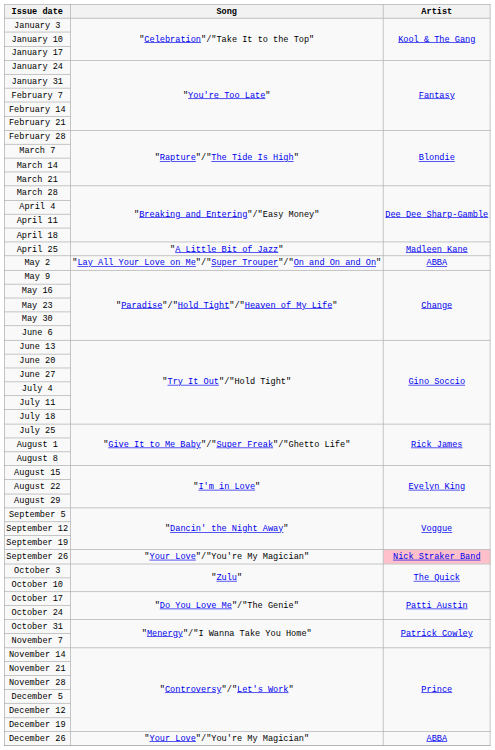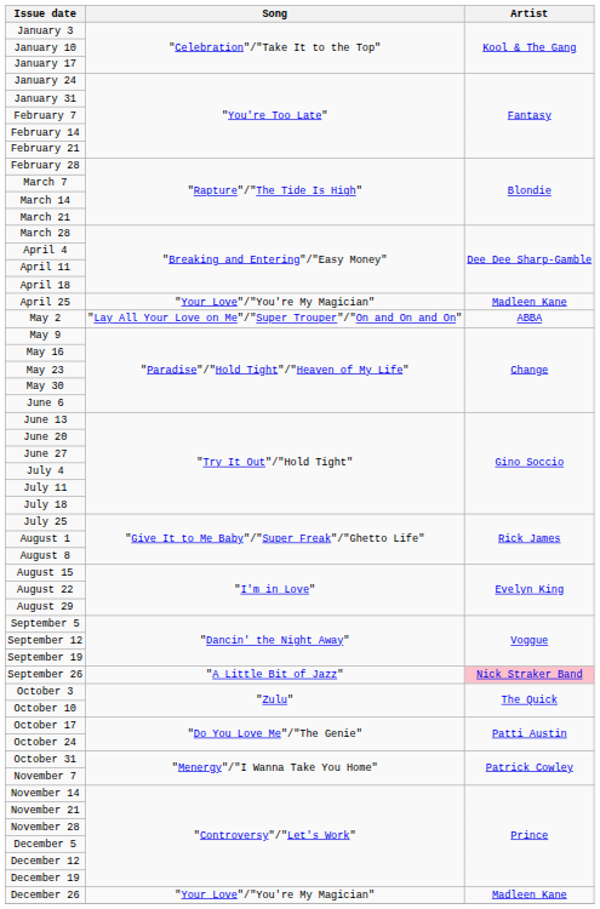 <table class="wikitable" style="text-align: center;">
 <tr>
 <th>Issue date</th>
 <th>Song</th>
 <th>Artist</th>
 </tr>
 <tr>
 <td>January 3</td>
 <td rowspan="3">"<a href='#'>Celebration</a>"/"Take It to the Top"</td>
 <td rowspan="3"><a href='#'>Kool & The Gang</a></td>
 </tr>
 <tr>
 <td>January 10</td>
 </tr>
 <tr>
 <td>January 17</td>
 </tr>
 <tr>
 <td>January 24</td>
 <td rowspan="5">"<a href='#'>You're Too Late</a>"</td>
 <td rowspan="5"><a href='#'>Fantasy</a></td>
 </tr>
 <tr>
 <td>January 31</td>
 </tr>
 <tr>
 <td>February 7</td>
 </tr>
 <tr>
 <td>February 14</td>
 </tr>
 <tr>
 <td>February 21</td>
 </tr>
 <tr>
 <td>February 28</td>
 <td rowspan="4">"<a href='#'>Rapture</a>"/"<a href='#'>The Tide Is High</a>"</td>
 <td rowspan="4"><a href='#'>Blondie</a></td>
 </tr>
 <tr>
 <td>March 7</td>
 </tr>
 <tr>
 <td>March 14</td>
 </tr>
 <tr>
 <td>March 21</td>
 </tr>
 <tr>
 <td>March 28</td>
 <td rowspan="4">"<a href='#'>Breaking and Entering</a>"/"Easy Money"</td>
 <td rowspan="4"><a href='#'>Dee Dee Sharp-Gamble</a></td>
 </tr>
 <tr>
 <td>April 4</td>
 </tr>
 <tr>
 <td>April 11</td>
 </tr>
 <tr>
 <td>April 18</td>
 </tr>
 <tr>
 <td>April 25</td>
-<td>"<a href='#'>A Little Bit of Jazz</a>"</td>
+<td>"<a href='#'>Your Love</a>"/"You're My Magician"</td>
 <td><a href='#'>Madleen Kane</a></td>
 </tr>
 <tr>
 <td>May 2</td>
 <td>"<a href='#'>Lay All Your Love on Me</a>"/"<a href='#'>Super Trouper</a>"/"<a href='#'>On and On and On</a>"</td>
 <td><a href='#'>ABBA</a></td>
 </tr>
 <tr>
 <td>May 9</td>
 <td rowspan="5">"<a href='#'>Paradise</a>"/"<a href='#'>Hold Tight</a>"/"<a href='#'>Heaven of My Life</a>"</td>
 <td rowspan="5"><a href='#'>Change</a></td>
 </tr>
 <tr>
 <td>May 16</td>
 </tr>
 <tr>
 <td>May 23</td>
 </tr>
 <tr>
 <td>May 30</td>
 </tr>
 <tr>
 <td>June 6</td>
 </tr>
 <tr>
 <td>June 13</td>
 <td rowspan="6">"<a href='#'>Try It Out</a>"/"Hold Tight"</td>
 <td rowspan="6"><a href='#'>Gino Soccio</a></td>
 </tr>
 <tr>
 <td>June 20</td>
 </tr>
 <tr>
 <td>June 27</td>
 </tr>
 <tr>
 <td>July 4</td>
 </tr>
 <tr>
 <td>July 11</td>
 </tr>
 <tr>
 <td>July 18</td>
 </tr>
 <tr>
 <td>July 25</td>
 <td rowspan="3">"<a href='#'>Give It to Me Baby</a>"/"<a href='#'>Super Freak</a>"/"Ghetto Life"</td>
 <td rowspan="3"><a href='#'>Rick James</a></td>
 </tr>
 <tr>
 <td>August 1</td>
 </tr>
 <tr>
 <td>August 8</td>
 </tr>
 <tr>
 <td>August 15</td>
 <td rowspan="3">"<a href='#'>I'm in Love</a>"</td>
 <td rowspan="3"><a href='#'>Evelyn King</a></td>
 </tr>
 <tr>
 <td>August 22</td>
 </tr>
 <tr>
 <td>August 29</td>
 </tr>
 <tr>
 <td>September 5</td>
 <td rowspan="3">"<a href='#'>Dancin' the Night Away</a>"</td>
 <td rowspan="3"><a href='#'>Voggue</a></td>
 </tr>
 <tr>
 <td>September 12</td>
 </tr>
 <tr>
 <td>September 19</td>
 </tr>
 <tr>
 <td>September 26</td>
-<td>"<a href='#'>Your Love</a>"/"You're My Magician"</td>
+<td>"<a href='#'>A Little Bit of Jazz</a>"</td>
 <td style="background: pink;"><a href='#'>Nick Straker Band</a></td>
 </tr>
 <tr>
 <td>October 3</td>
 <td rowspan="2">"<a href='#'>Zulu</a>"</td>
 <td rowspan="2"><a href='#'>The Quick</a></td>
 </tr>
 <tr>
 <td>October 10</td>
 </tr>
 <tr>
 <td>October 17</td>
 <td rowspan="2">"<a href='#'>Do You Love Me</a>"/"The Genie"</td>
 <td rowspan="2"><a href='#'>Patti Austin</a></td>
 </tr>
 <tr>
 <td>October 24</td>
 </tr>
 <tr>
 <td>October 31</td>
 <td rowspan="2">"<a href='#'>Menergy</a>"/"I Wanna Take You Home"</td>
 <td rowspan="2"><a href='#'>Patrick Cowley</a></td>
 </tr>
 <tr>
 <td>November 7</td>
 </tr>
 <tr>
 <td>November 14</td>
 <td rowspan="6">"<a href='#'>Controversy</a>"/"<a href='#'>Let's Work</a>"</td>
 <td rowspan="6"><a href='#'>Prince</a></td>
 </tr>
 <tr>
 <td>November 21</td>
 </tr>
 <tr>
 <td>November 28</td>
 </tr>
 <tr>
 <td>December 5</td>
 </tr>
 <tr>
 <td>December 12</td>
 </tr>
 <tr>
 <td>December 19</td>
 </tr>
 <tr>
 <td>December 26</td>
 <td>"<a href='#'>Your Love</a>"/"You're My Magician"</td>
-<td><a href='#'>ABBA</a></td>
+<td><a href='#'>Madleen Kane</a></td>
 </tr>
 <tr>
 </tr>
 </table>
